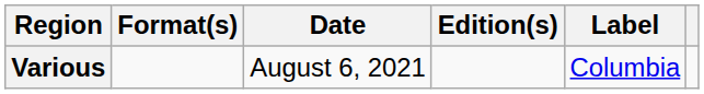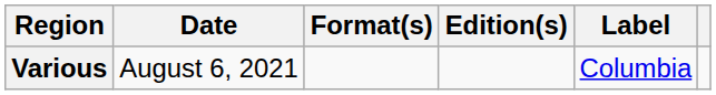 <table class="wikitable plainrowheaders">
 <tr>
 <th scope="col">Region</th>
+<th scope="col">Date</th>
 <th scope="col">Format(s)</th>
-<th scope="col">Date</th>
 <th scope="col">Edition(s)</th>
 <th scope="col">Label</th>
 <th scope="col"></th>
 </tr>
 <tr>
 <th scope="row">Various</th>
+<td>August 6, 2021</td>
 <td></td>
-<td>August 6, 2021</td>
 <td></td>
 <td><a href='#'>Columbia</a></td>
 <td></td>
 </tr>
 </table>
